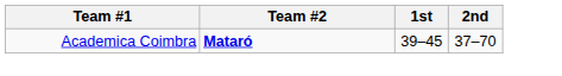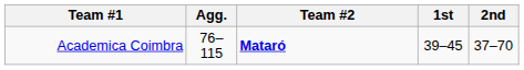 <table class=wikitable style="text-align:center">
 <tr>
 <th width=200>Team #1</th>
+<th width=50>Agg.</th>
 <th width=200>Team #2</th>
 <th width=50>1st</th>
 <th width=50>2nd</th>
 </tr>
 <tr>
 <td align=right><a href='#'>Academica Coimbra</a> </td>
+<td align=center>76–115</td>
 <td align=left> <strong><a href='#'>Mataró</a></strong></td>
 <td align=center>39–45</td>
 <td align=center>37–70</td>
 </tr>
 </table>
